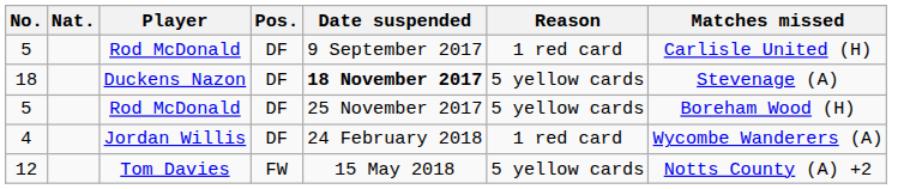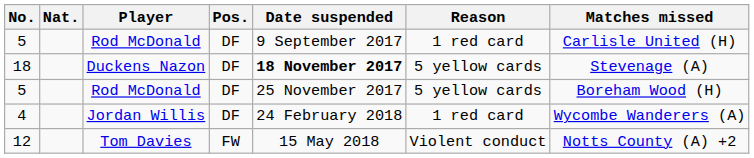 <table class="wikitable sortable alternance" style="text-align:center">
 <tr>
 <th>No.</th>
 <th>Nat.</th>
 <th>Player</th>
 <th>Pos.</th>
 <th>Date suspended</th>
 <th>Reason</th>
 <th>Matches missed</th>
 </tr>
 <tr>
 <td>5</td>
 <td></td>
 <td><a href='#'>Rod McDonald</a></td>
 <td>DF</td>
 <td>9 September 2017</td>
 <td>1 red card</td>
 <td><a href='#'>Carlisle United</a> (H)</td>
 </tr>
 <tr>
 <td>18</td>
 <td></td>
 <td><a href='#'>Duckens Nazon</a></td>
 <td>DF</td>
 <td><strong>18 November 2017</strong></td>
 <td>5 yellow cards</td>
 <td><a href='#'>Stevenage</a> (A)</td>
 </tr>
 <tr>
 <td>5</td>
 <td></td>
 <td><a href='#'>Rod McDonald</a></td>
 <td>DF</td>
 <td>25 November 2017</td>
 <td>5 yellow cards</td>
 <td><a href='#'>Boreham Wood</a> (H)</td>
 </tr>
 <tr>
 <td>4</td>
 <td></td>
 <td><a href='#'>Jordan Willis</a></td>
 <td>DF</td>
 <td>24 February 2018</td>
 <td>1 red card</td>
 <td><a href='#'>Wycombe Wanderers</a> (A)</td>
 </tr>
 <tr>
 <td>12</td>
 <td></td>
 <td><a href='#'>Tom Davies</a></td>
 <td>FW</td>
 <td>15 May 2018</td>
-<td>5 yellow cards</td>
+<td>Violent conduct</td>
 <td><a href='#'>Notts County</a> (A) +2</td>
 </tr>
 </table>
